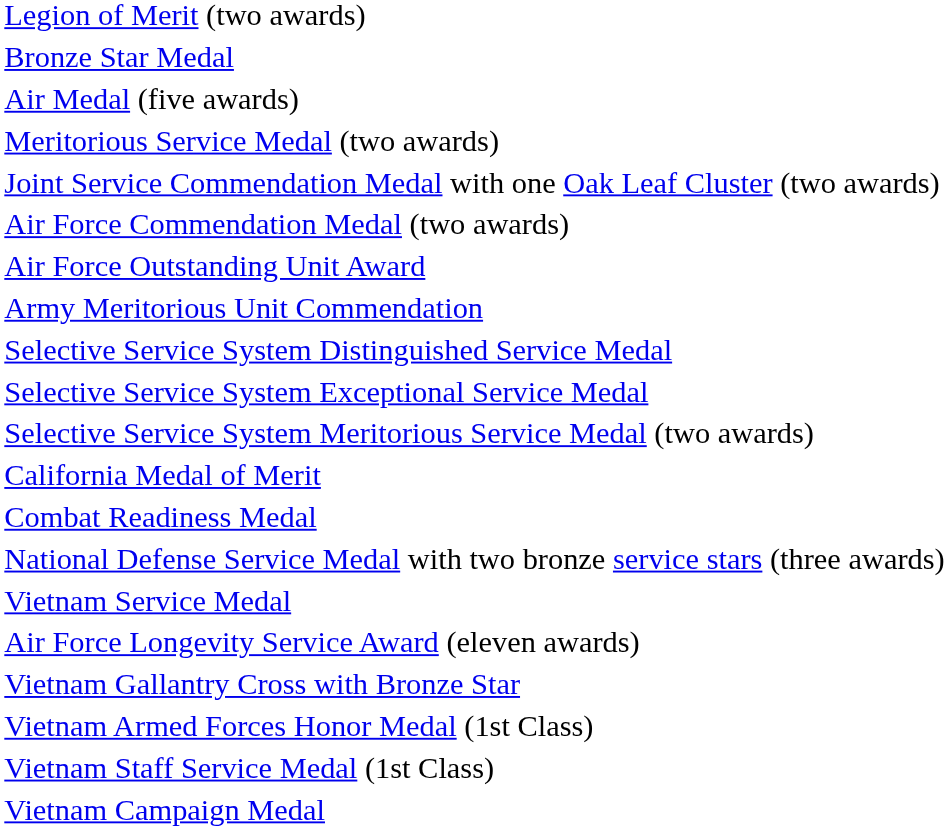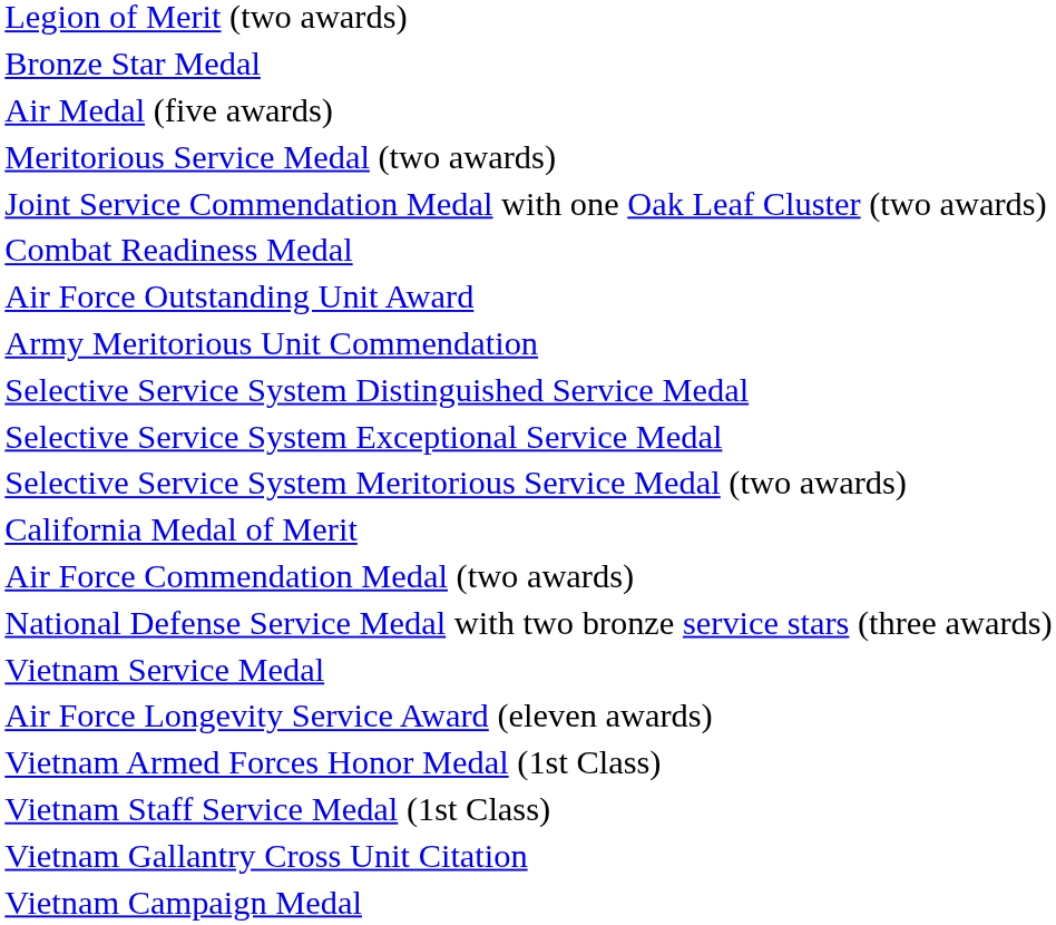 <table>
 <tr>
 <td></td>
 <td><a href='#'>Legion of Merit</a> (two awards)</td>
 </tr>
 <tr>
 <td></td>
 <td><a href='#'>Bronze Star Medal</a></td>
 </tr>
 <tr>
 <td></td>
 <td><a href='#'>Air Medal</a> (five awards)</td>
 </tr>
 <tr>
 <td></td>
 <td><a href='#'>Meritorious Service Medal</a> (two awards)</td>
 </tr>
 <tr>
 <td></td>
 <td><a href='#'>Joint Service Commendation Medal</a> with one <a href='#'>Oak Leaf Cluster</a> (two awards)</td>
 </tr>
 <tr>
 <td></td>
-<td><a href='#'>Air Force Commendation Medal</a> (two awards)</td>
+<td><a href='#'>Combat Readiness Medal</a></td>
 </tr>
 <tr>
 <td></td>
 <td><a href='#'>Air Force Outstanding Unit Award</a></td>
 </tr>
 <tr>
 <td></td>
 <td><a href='#'>Army Meritorious Unit Commendation</a></td>
 </tr>
 <tr>
 <td></td>
 <td><a href='#'>Selective Service System Distinguished Service Medal</a></td>
 </tr>
 <tr>
 <td></td>
 <td><a href='#'>Selective Service System Exceptional Service Medal</a></td>
 </tr>
 <tr>
 <td></td>
 <td><a href='#'>Selective Service System Meritorious Service Medal</a> (two awards)</td>
 </tr>
 <tr>
 <td></td>
 <td><a href='#'>California Medal of Merit</a></td>
 </tr>
 <tr>
 <td></td>
-<td><a href='#'>Combat Readiness Medal</a></td>
+<td><a href='#'>Air Force Commendation Medal</a> (two awards)</td>
 </tr>
 <tr>
 <td></td>
 <td><a href='#'>National Defense Service Medal</a> with two bronze <a href='#'>service stars</a> (three awards)</td>
 </tr>
 <tr>
 <td></td>
 <td><a href='#'>Vietnam Service Medal</a></td>
 </tr>
 <tr>
 <td></td>
 <td><a href='#'>Air Force Longevity Service Award</a> (eleven awards)</td>
 </tr>
 <tr>
 <td></td>
-<td><a href='#'>Vietnam Gallantry Cross with Bronze Star</a></td>
-</tr>
-<tr>
-<td></td>
 <td><a href='#'>Vietnam Armed Forces Honor Medal</a> (1st Class)</td>
 </tr>
 <tr>
 <td></td>
 <td><a href='#'>Vietnam Staff Service Medal</a> (1st Class)</td>
 </tr>
 <tr>
 <td></td>
+<td><a href='#'>Vietnam Gallantry Cross Unit Citation</a></td>
+</tr>
+<tr>
+<td></td>
 <td><a href='#'>Vietnam Campaign Medal</a></td>
 </tr>
 </table>
